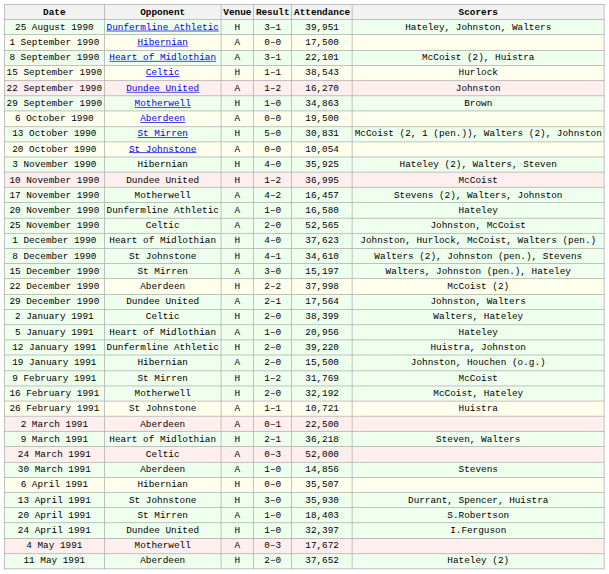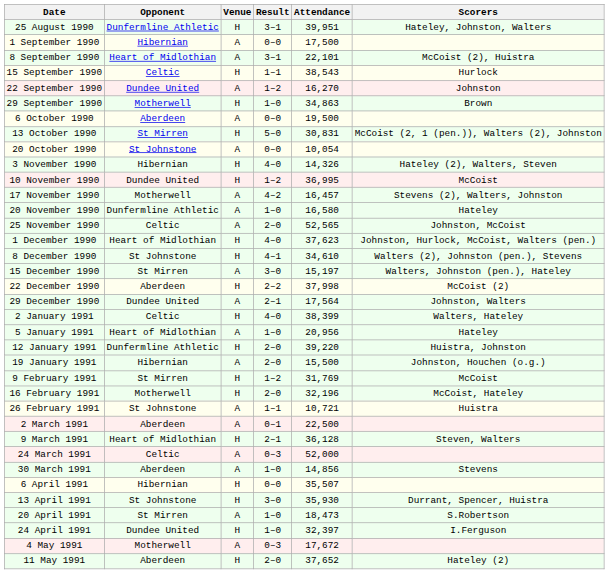 <table class="wikitable sortable" style="font-size:100%; text-align:center">
 <tr>
 <th>Date</th>
 <th>Opponent</th>
 <th>Venue</th>
 <th>Result</th>
 <th>Attendance</th>
 <th>Scorers</th>
 </tr>
 <tr bgcolor = "#EEFFEE">
 <td>25 August 1990</td>
 <td><a href='#'>Dunfermline Athletic</a></td>
 <td>H</td>
 <td>3–1</td>
 <td>39,951</td>
 <td>Hateley, Johnston, Walters</td>
 </tr>
 <tr bgcolor = "#FFFFEE">
 <td>1 September 1990</td>
 <td><a href='#'>Hibernian</a></td>
 <td>A</td>
 <td>0–0</td>
 <td>17,500</td>
 <td></td>
 </tr>
 <tr bgcolor = "#EEFFEE">
 <td>8 September 1990</td>
 <td><a href='#'>Heart of Midlothian</a></td>
 <td>A</td>
 <td>3–1</td>
 <td>22,101</td>
 <td>McCoist (2), Huistra</td>
 </tr>
 <tr bgcolor = "#FFFFEE">
 <td>15 September 1990</td>
 <td><a href='#'>Celtic</a></td>
 <td>H</td>
 <td>1–1</td>
 <td>38,543</td>
 <td>Hurlock</td>
 </tr>
 <tr bgcolor = "#FFEEEE">
 <td>22 September 1990</td>
 <td><a href='#'>Dundee United</a></td>
 <td>A</td>
 <td>1–2</td>
 <td>16,270</td>
 <td>Johnston</td>
 </tr>
 <tr bgcolor = "#EEFFEE">
 <td>29 September 1990</td>
 <td><a href='#'>Motherwell</a></td>
 <td>H</td>
 <td>1–0</td>
 <td>34,863</td>
 <td>Brown</td>
 </tr>
 <tr bgcolor = "#FFFFEE">
 <td>6 October 1990</td>
 <td><a href='#'>Aberdeen</a></td>
 <td>A</td>
 <td>0–0</td>
 <td>19,500</td>
 <td></td>
 </tr>
 <tr bgcolor = "#EEFFEE">
 <td>13 October 1990</td>
 <td><a href='#'>St Mirren</a></td>
 <td>H</td>
 <td>5–0</td>
 <td>30,831</td>
 <td>McCoist (2, 1 (pen.)), Walters (2), Johnston</td>
 </tr>
 <tr bgcolor = "#FFFFEE">
 <td>20 October 1990</td>
 <td><a href='#'>St Johnstone</a></td>
 <td>A</td>
 <td>0–0</td>
 <td>10,054</td>
 <td></td>
 </tr>
 <tr bgcolor = "#EEFFEE">
 <td>3 November 1990</td>
 <td>Hibernian</td>
 <td>H</td>
 <td>4–0</td>
-<td>35,925</td>
+<td>14,326</td>
 <td>Hateley (2), Walters, Steven</td>
 </tr>
 <tr bgcolor = "#FFEEEE">
 <td>10 November 1990</td>
 <td>Dundee United</td>
 <td>H</td>
 <td>1–2</td>
 <td>36,995</td>
 <td>McCoist</td>
 </tr>
 <tr bgcolor = "#EEFFEE">
 <td>17 November 1990</td>
 <td>Motherwell</td>
 <td>A</td>
 <td>4–2</td>
 <td>16,457</td>
 <td>Stevens (2), Walters, Johnston</td>
 </tr>
 <tr bgcolor = "#EEFFEE">
 <td>20 November 1990</td>
 <td>Dunfermline Athletic</td>
 <td>A</td>
 <td>1–0</td>
 <td>16,580</td>
 <td>Hateley</td>
 </tr>
 <tr bgcolor = "#EEFFEE">
 <td>25 November 1990</td>
 <td>Celtic</td>
 <td>A</td>
 <td>2–0</td>
 <td>52,565</td>
 <td>Johnston, McCoist</td>
 </tr>
 <tr bgcolor = "#EEFFEE">
 <td>1 December 1990</td>
 <td>Heart of Midlothian</td>
 <td>H</td>
 <td>4–0</td>
 <td>37,623</td>
 <td>Johnston, Hurlock, McCoist, Walters (pen.)</td>
 </tr>
 <tr bgcolor = "#EEFFEE">
 <td>8 December 1990</td>
 <td>St Johnstone</td>
 <td>H</td>
 <td>4–1</td>
 <td>34,610</td>
 <td>Walters (2), Johnston (pen.), Stevens</td>
 </tr>
 <tr bgcolor = "#EEFFEE">
 <td>15 December 1990</td>
 <td>St Mirren</td>
 <td>A</td>
 <td>3–0</td>
 <td>15,197</td>
 <td>Walters, Johnston (pen.), Hateley</td>
 </tr>
 <tr bgcolor = "#FFFFEE">
 <td>22 December 1990</td>
 <td>Aberdeen</td>
 <td>H</td>
 <td>2–2</td>
 <td>37,998</td>
 <td>McCoist (2)</td>
 </tr>
 <tr bgcolor = "#EEFFEE">
 <td>29 December 1990</td>
 <td>Dundee United</td>
 <td>A</td>
 <td>2–1</td>
 <td>17,564</td>
 <td>Johnston, Walters</td>
 </tr>
 <tr bgcolor = "#EEFFEE">
 <td>2 January 1991</td>
 <td>Celtic</td>
 <td>H</td>
-<td>2–0</td>
+<td>4–0</td>
 <td>38,399</td>
 <td>Walters, Hateley</td>
 </tr>
 <tr bgcolor = "#EEFFEE">
 <td>5 January 1991</td>
 <td>Heart of Midlothian</td>
 <td>A</td>
 <td>1–0</td>
 <td>20,956</td>
 <td>Hateley</td>
 </tr>
 <tr bgcolor = "#EEFFEE">
 <td>12 January 1991</td>
 <td>Dunfermline Athletic</td>
 <td>H</td>
 <td>2–0</td>
 <td>39,220</td>
 <td>Huistra, Johnston</td>
 </tr>
 <tr bgcolor = "#EEFFEE">
 <td>19 January 1991</td>
 <td>Hibernian</td>
 <td>A</td>
 <td>2–0</td>
 <td>15,500</td>
 <td>Johnston, Houchen (o.g.)</td>
 </tr>
 <tr bgcolor = "#EEFFEE">
 <td>9 February 1991</td>
 <td>St Mirren</td>
 <td>H</td>
 <td>1–2</td>
 <td>31,769</td>
 <td>McCoist</td>
 </tr>
 <tr bgcolor = "#EEFFEE">
 <td>16 February 1991</td>
 <td>Motherwell</td>
 <td>H</td>
 <td>2–0</td>
-<td>32,192</td>
+<td>32,196</td>
 <td>McCoist, Hateley</td>
 </tr>
 <tr bgcolor = "#FFFFEE">
 <td>26 February 1991</td>
 <td>St Johnstone</td>
 <td>A</td>
 <td>1–1</td>
 <td>10,721</td>
 <td>Huistra</td>
 </tr>
 <tr bgcolor = "#FFEEEE">
 <td>2 March 1991</td>
 <td>Aberdeen</td>
 <td>A</td>
 <td>0–1</td>
 <td>22,500</td>
 <td></td>
 </tr>
 <tr bgcolor = "#EEFFEE">
 <td>9 March 1991</td>
 <td>Heart of Midlothian</td>
 <td>H</td>
 <td>2–1</td>
-<td>36,218</td>
+<td>36,128</td>
 <td>Steven, Walters</td>
 </tr>
 <tr bgcolor = "#FFEEEE">
 <td>24 March 1991</td>
 <td>Celtic</td>
 <td>A</td>
 <td>0–3</td>
 <td>52,000</td>
 <td></td>
 </tr>
 <tr bgcolor = "#EEFFEE">
 <td>30 March 1991</td>
 <td>Aberdeen</td>
 <td>A</td>
 <td>1–0</td>
 <td>14,856</td>
 <td>Stevens</td>
 </tr>
 <tr bgcolor = "#FFFFEE">
 <td>6 April 1991</td>
 <td>Hibernian</td>
 <td>H</td>
 <td>0–0</td>
 <td>35,507</td>
 <td></td>
 </tr>
 <tr bgcolor = "#EEFFEE">
 <td>13 April 1991</td>
 <td>St Johnstone</td>
 <td>H</td>
 <td>3–0</td>
 <td>35,930</td>
 <td>Durrant, Spencer, Huistra</td>
 </tr>
 <tr bgcolor = "#EEFFEE">
 <td>20 April 1991</td>
 <td>St Mirren</td>
 <td>A</td>
 <td>1–0</td>
-<td>18,403</td>
+<td>18,473</td>
 <td>S.Robertson</td>
 </tr>
 <tr bgcolor = "#EEFFEE">
 <td>24 April 1991</td>
 <td>Dundee United</td>
 <td>H</td>
 <td>1–0</td>
 <td>32,397</td>
 <td>I.Ferguson</td>
 </tr>
 <tr bgcolor = "#FFEEEE">
 <td>4 May 1991</td>
 <td>Motherwell</td>
 <td>A</td>
 <td>0–3</td>
 <td>17,672</td>
 <td></td>
 </tr>
 <tr bgcolor = "#EEFFEE">
 <td>11 May 1991</td>
 <td>Aberdeen</td>
 <td>H</td>
 <td>2–0</td>
 <td>37,652</td>
 <td>Hateley (2)</td>
 </tr>
 </table>
